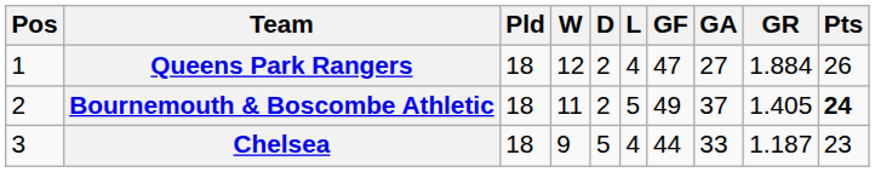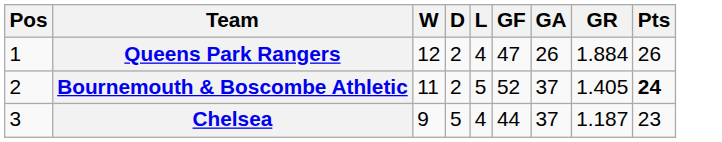 <table class="wikitable">
 <tr>
 <th><abbr>Pos</abbr></th>
 <th>Team</th>
-<th><abbr>Pld</abbr></th>
 <th><abbr>W</abbr></th>
 <th><abbr>D</abbr></th>
 <th><abbr>L</abbr></th>
 <th><abbr>GF</abbr></th>
 <th><abbr>GA</abbr></th>
 <th><abbr>GR</abbr></th>
 <th><abbr>Pts</abbr></th>
 </tr>
 <tr>
 <td>1</td>
 <th><a href='#'>Queens Park Rangers</a></th>
-<td>18</td>
 <td>12</td>
 <td>2</td>
 <td>4</td>
 <td>47</td>
-<td>27</td>
+<td>26</td>
 <td>1.884</td>
 <td>26</td>
 </tr>
 <tr>
 <td>2</td>
 <th><a href='#'>Bournemouth & Boscombe Athletic</a></th>
-<td>18</td>
 <td>11</td>
 <td>2</td>
 <td>5</td>
-<td>49</td>
+<td>52</td>
 <td>37</td>
 <td>1.405</td>
 <td><strong>24</strong></td>
 </tr>
 <tr>
 <td>3</td>
 <th><a href='#'>Chelsea</a></th>
-<td>18</td>
 <td>9</td>
 <td>5</td>
 <td>4</td>
 <td>44</td>
-<td>33</td>
+<td>37</td>
 <td>1.187</td>
 <td>23</td>
 </tr>
 </table>
